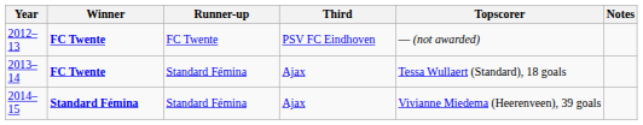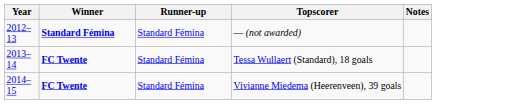 <table class="wikitable sortable">
 <tr>
 <th width=50>Year</th>
 <th width=150>Winner</th>
 <th width=150>Runner-up</th>
-<th width=150>Third</th>
 <th>Topscorer</th>
 <th>Notes</th>
 </tr>
 <tr>
 <td><a href='#'>2012–13</a></td>
-<td><strong><a href='#'>FC Twente</a></strong></td>
-<td><a href='#'>FC Twente</a></td>
-<td><a href='#'>PSV FC Eindhoven</a></td>
+<td><strong><a href='#'>Standard Fémina</a></strong></td>
+<td><a href='#'>Standard Fémina</a></td>
 <td>— <em>(not awarded)</em></td>
 <td></td>
 </tr>
 <tr>
 <td><a href='#'>2013–14</a></td>
 <td><strong><a href='#'>FC Twente</a></strong></td>
 <td><a href='#'>Standard Fémina</a></td>
-<td><a href='#'>Ajax</a></td>
 <td><a href='#'>Tessa Wullaert</a> (Standard), 18 goals</td>
 <td></td>
 </tr>
 <tr>
 <td><a href='#'>2014–15</a></td>
-<td><strong><a href='#'>Standard Fémina</a></strong></td>
+<td><strong><a href='#'>FC Twente</a></strong></td>
 <td><a href='#'>Standard Fémina</a></td>
-<td><a href='#'>Ajax</a></td>
 <td><a href='#'>Vivianne Miedema</a> (Heerenveen), 39 goals</td>
 <td></td>
 </tr>
 </table>
